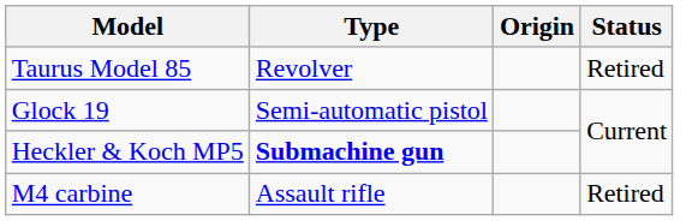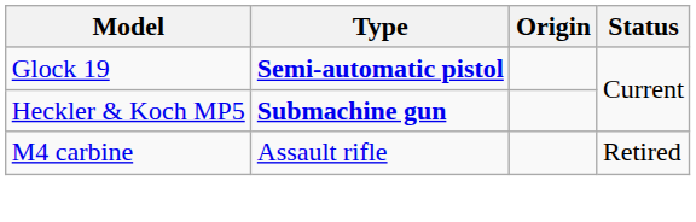 <table class="wikitable">
 <tr>
 <th>Model</th>
 <th>Type</th>
 <th>Origin</th>
 <th>Status</th>
 </tr>
 <tr>
-<td><a href='#'>Taurus Model 85</a></td>
-<td><a href='#'>Revolver</a></td>
-<td></td>
-<td>Retired</td>
-</tr>
-<tr>
 <td><a href='#'>Glock 19</a></td>
-<td><a href='#'>Semi-automatic pistol</a></td>
+<td><strong><a href='#'>Semi-automatic pistol</a></strong></td>
 <td></td>
 <td rowspan="2">Current</td>
 </tr>
 <tr>
 <td><a href='#'>Heckler & Koch MP5</a></td>
 <td><strong><a href='#'>Submachine gun</a></strong></td>
 <td></td>
 </tr>
 <tr>
 <td><a href='#'>M4 carbine</a></td>
 <td><a href='#'>Assault rifle</a></td>
 <td></td>
 <td>Retired</td>
 </tr>
 </table>
